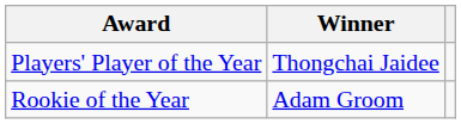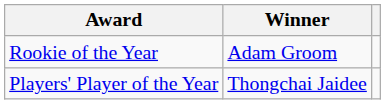 <table class="wikitable">
 <tr>
 <th>Award</th>
 <th>Winner</th>
 <th></th>
 </tr>
 <tr>
+<td><a href='#'>Rookie of the Year</a></td>
+<td> <a href='#'>Adam Groom</a></td>
+<td></td>
+</tr>
+<tr>
 <td><a href='#'>Players' Player of the Year</a></td>
 <td> <a href='#'>Thongchai Jaidee</a></td>
 <td></td>
 </tr>
-<tr>
-<td><a href='#'>Rookie of the Year</a></td>
-<td> <a href='#'>Adam Groom</a></td>
-<td></td>
-</tr>
 </table>
